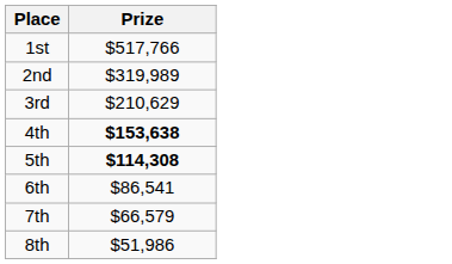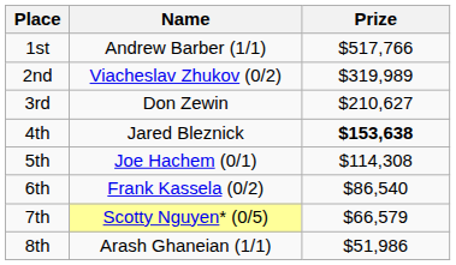 <table class="wikitable">
 <tr>
 <th width="50">Place</th>
+<th width="200">Name</th>
 <th width="125">Prize</th>
 </tr>
 <tr>
 <td align = "center">1st</td>
+<td align = "center">Andrew Barber (1/1)</td>
 <td align = "center">$517,766</td>
 </tr>
 <tr>
 <td align = "center">2nd</td>
+<td align = "center"><a href='#'>Viacheslav Zhukov</a> (0/2)</td>
 <td align = "center">$319,989</td>
 </tr>
 <tr>
 <td align = "center">3rd</td>
-<td align = "center">$210,629</td>
+<td align = "center">Don Zewin</td>
+<td align = "center">$210,627</td>
 </tr>
 <tr>
 <td align = "center">4th</td>
+<td align = "center">Jared Bleznick</td>
 <td align = "center"><strong>$153,638</strong></td>
 </tr>
 <tr>
 <td align = "center">5th</td>
-<td align = "center"><strong>$114,308</strong></td>
+<td align = "center"><a href='#'>Joe Hachem</a> (0/1)</td>
+<td align = "center">$114,308</td>
 </tr>
 <tr>
 <td align = "center">6th</td>
-<td align = "center">$86,541</td>
+<td align = "center"><a href='#'>Frank Kassela</a> (0/2)</td>
+<td align = "center">$86,540</td>
 </tr>
 <tr>
 <td align = "center">7th</td>
+<td align = "center" bgcolor="#FFFF99"><a href='#'>Scotty Nguyen</a>* (0/5)</td>
 <td align = "center">$66,579</td>
 </tr>
 <tr>
 <td align = "center">8th</td>
+<td align = "center">Arash Ghaneian (1/1)</td>
 <td align = "center">$51,986</td>
 </tr>
 </table>
